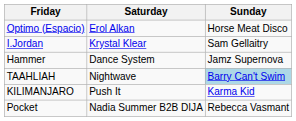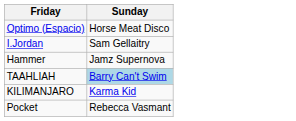 <table class="wikitable">
 <tr>
 <th>Friday</th>
-<th>Saturday</th>
 <th>Sunday</th>
 </tr>
 <tr>
 <td><a href='#'>Optimo (Espacio)</a></td>
-<td><a href='#'>Erol Alkan</a></td>
 <td>Horse Meat Disco</td>
 </tr>
 <tr>
 <td><a href='#'>I.Jordan</a></td>
-<td><a href='#'>Krystal Klear</a></td>
 <td>Sam Gellaitry</td>
 </tr>
 <tr>
 <td>Hammer</td>
-<td>Dance System</td>
 <td>Jamz Supernova</td>
 </tr>
 <tr>
 <td>TAAHLIAH</td>
-<td>Nightwave</td>
 <td style="background: lightblue;"><a href='#'>Barry Can't Swim</a></td>
 </tr>
 <tr>
 <td>KILIMANJARO</td>
-<td>Push It</td>
 <td><a href='#'>Karma Kid</a></td>
 </tr>
 <tr>
 <td>Pocket</td>
-<td>Nadia Summer B2B DIJA</td>
 <td>Rebecca Vasmant</td>
 </tr>
 </table>
